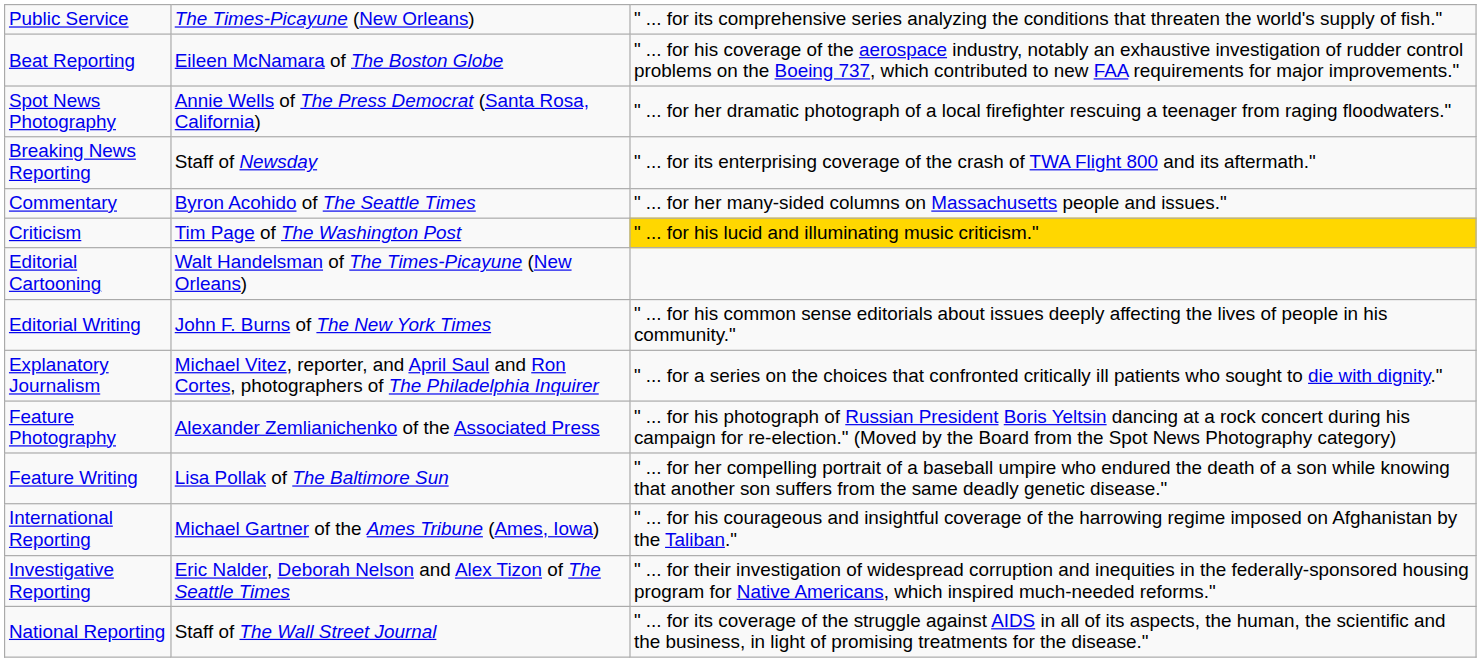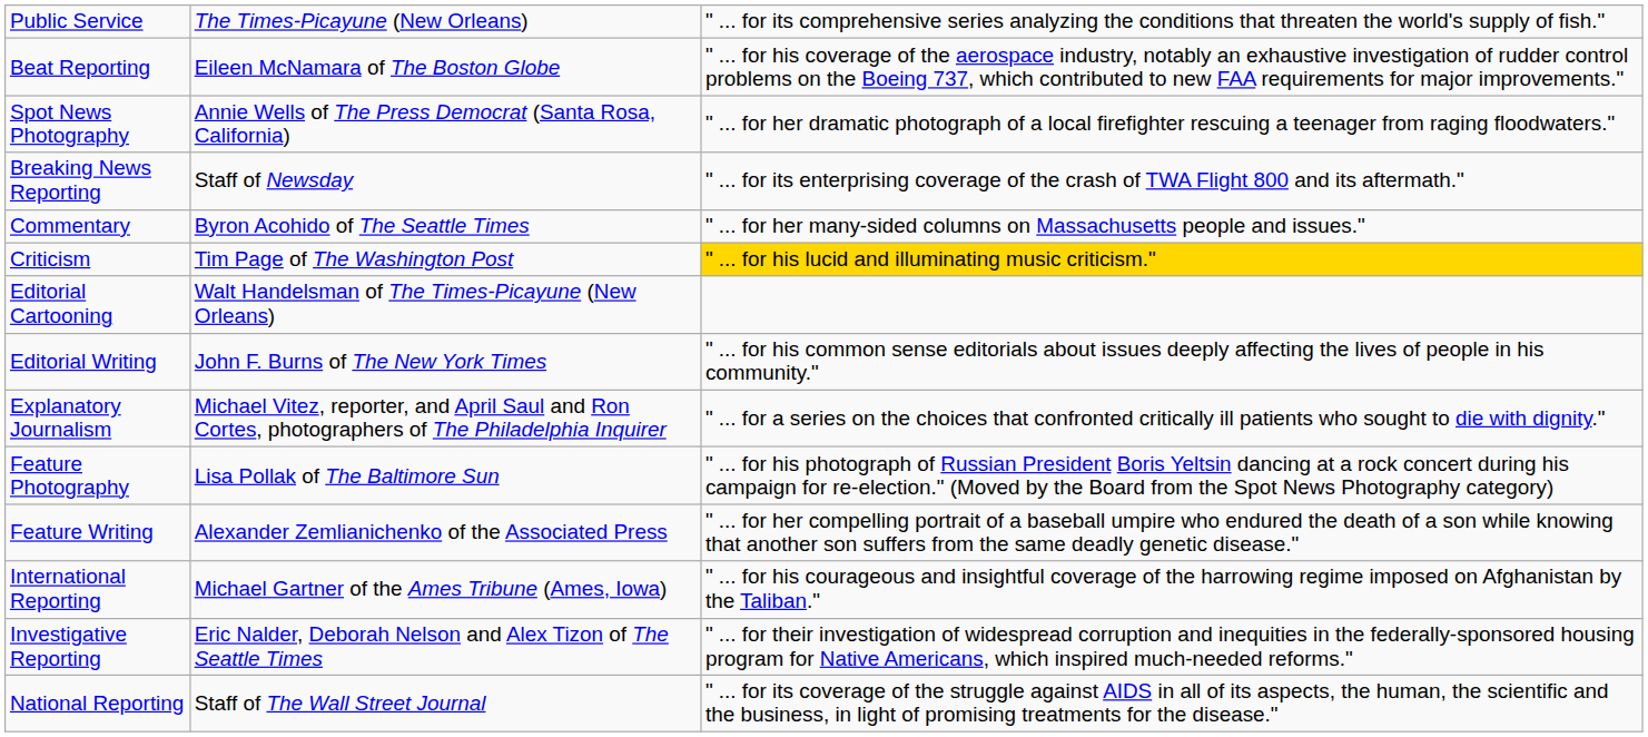 <table class="wikitable">
 <tr>
 <td><a href='#'>Public Service</a></td>
 <td><em><a href='#'>The Times-Picayune</a></em> (<a href='#'>New Orleans</a>)</td>
 <td>" ... for its comprehensive series analyzing the conditions that threaten the world's supply of fish."</td>
 </tr>
 <tr>
 <td><a href='#'>Beat Reporting</a></td>
 <td><a href='#'>Eileen McNamara</a> of <em><a href='#'>The Boston Globe</a></em></td>
 <td>" ... for his coverage of the <a href='#'>aerospace</a> industry, notably an exhaustive investigation of rudder control problems on the <a href='#'>Boeing 737</a>, which contributed to new <a href='#'>FAA</a> requirements for major improvements."</td>
 </tr>
 <tr>
 <td><a href='#'>Spot News Photography</a></td>
 <td><a href='#'>Annie Wells</a> of <em><a href='#'>The Press Democrat</a></em> (<a href='#'>Santa Rosa, California</a>)</td>
 <td>" ... for her dramatic photograph of a local firefighter rescuing a teenager from raging floodwaters."</td>
 </tr>
 <tr>
 <td><a href='#'>Breaking News Reporting</a></td>
 <td>Staff of <em><a href='#'>Newsday</a></em></td>
 <td>" ... for its enterprising coverage of the crash of <a href='#'>TWA Flight 800</a> and its aftermath."</td>
 </tr>
 <tr>
 <td><a href='#'>Commentary</a></td>
 <td><a href='#'>Byron Acohido</a> of <em><a href='#'>The Seattle Times</a></em></td>
 <td>" ... for her many-sided columns on <a href='#'>Massachusetts</a> people and issues."</td>
 </tr>
 <tr>
 <td><a href='#'>Criticism</a></td>
 <td><a href='#'>Tim Page</a> of <em><a href='#'>The Washington Post</a></em></td>
 <td style="background: gold;">" ... for his lucid and illuminating music criticism."</td>
 </tr>
 <tr>
 <td><a href='#'>Editorial Cartooning</a></td>
 <td><a href='#'>Walt Handelsman</a> of <em><a href='#'>The Times-Picayune</a></em> (<a href='#'>New Orleans</a>)</td>
 </tr>
 <tr>
 <td><a href='#'>Editorial Writing</a></td>
 <td><a href='#'>John F. Burns</a> of <em><a href='#'>The New York Times</a></em></td>
 <td>" ... for his common sense editorials about issues deeply affecting the lives of people in his community."</td>
 </tr>
 <tr>
 <td><a href='#'>Explanatory Journalism</a></td>
 <td><a href='#'>Michael Vitez</a>, reporter, and <a href='#'>April Saul</a> and <a href='#'>Ron Cortes</a>, photographers of <em><a href='#'>The Philadelphia Inquirer</a></em></td>
 <td>" ... for a series on the choices that confronted critically ill patients who sought to <a href='#'>die with dignity</a>."</td>
 </tr>
 <tr>
 <td><a href='#'>Feature Photography</a></td>
-<td><a href='#'>Alexander Zemlianichenko</a> of the <a href='#'>Associated Press</a></td>
+<td><a href='#'>Lisa Pollak</a> of <em><a href='#'>The Baltimore Sun</a></em></td>
 <td>" ... for his photograph of <a href='#'>Russian President</a> <a href='#'>Boris Yeltsin</a> dancing at a rock concert during his campaign for re-election." (Moved by the Board from the Spot News Photography category)</td>
 </tr>
 <tr>
 <td><a href='#'>Feature Writing</a></td>
-<td><a href='#'>Lisa Pollak</a> of <em><a href='#'>The Baltimore Sun</a></em></td>
+<td><a href='#'>Alexander Zemlianichenko</a> of the <a href='#'>Associated Press</a></td>
 <td>" ... for her compelling portrait of a baseball umpire who endured the death of a son while knowing that another son suffers from the same deadly genetic disease."</td>
 </tr>
 <tr>
 <td><a href='#'>International Reporting</a></td>
 <td><a href='#'>Michael Gartner</a> of the <em><a href='#'>Ames Tribune</a></em> (<a href='#'>Ames, Iowa</a>)</td>
 <td>" ... for his courageous and insightful coverage of the harrowing regime imposed on Afghanistan by the <a href='#'>Taliban</a>."</td>
 </tr>
 <tr>
 <td><a href='#'>Investigative Reporting</a></td>
 <td><a href='#'>Eric Nalder</a>, <a href='#'>Deborah Nelson</a> and <a href='#'>Alex Tizon</a> of <em><a href='#'>The Seattle Times</a></em></td>
 <td>" ... for their investigation of widespread corruption and inequities in the federally-sponsored housing program for <a href='#'>Native Americans</a>, which inspired much-needed reforms."</td>
 </tr>
 <tr>
 <td><a href='#'>National Reporting</a></td>
 <td>Staff of <em><a href='#'>The Wall Street Journal</a></em></td>
 <td>" ... for its coverage of the struggle against <a href='#'>AIDS</a> in all of its aspects, the human, the scientific and the business, in light of promising treatments for the disease."</td>
 </tr>
 </table>
